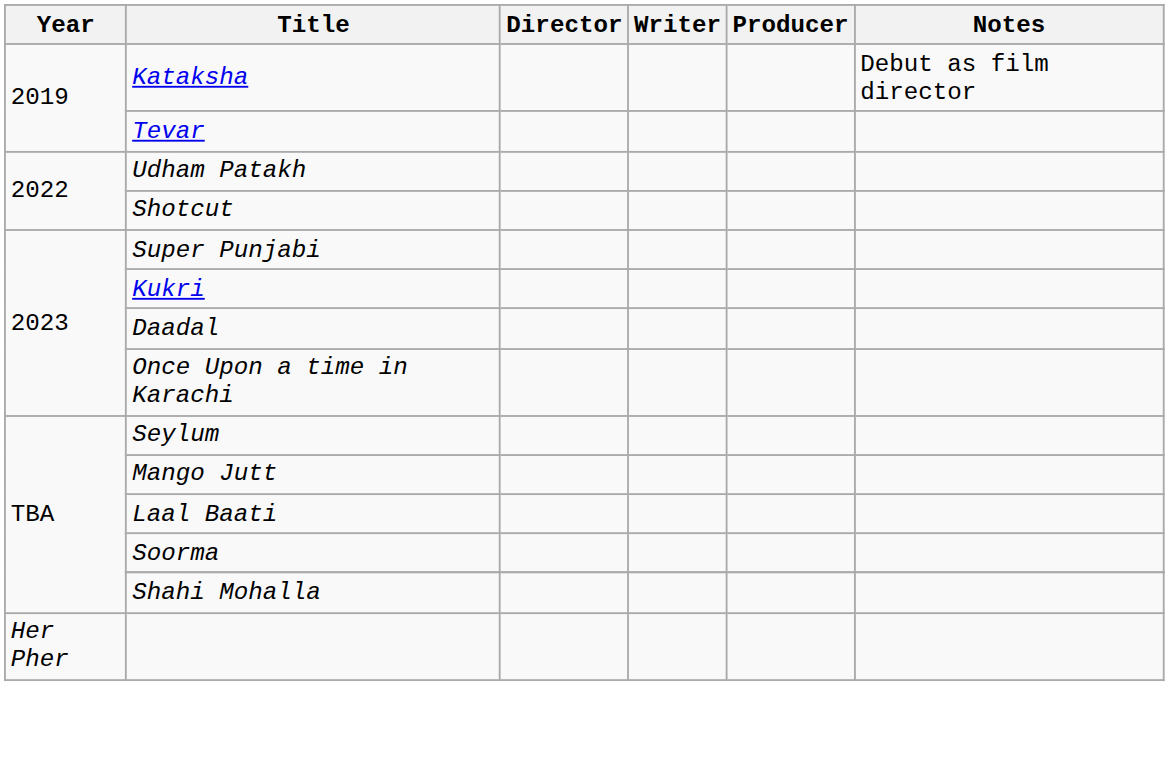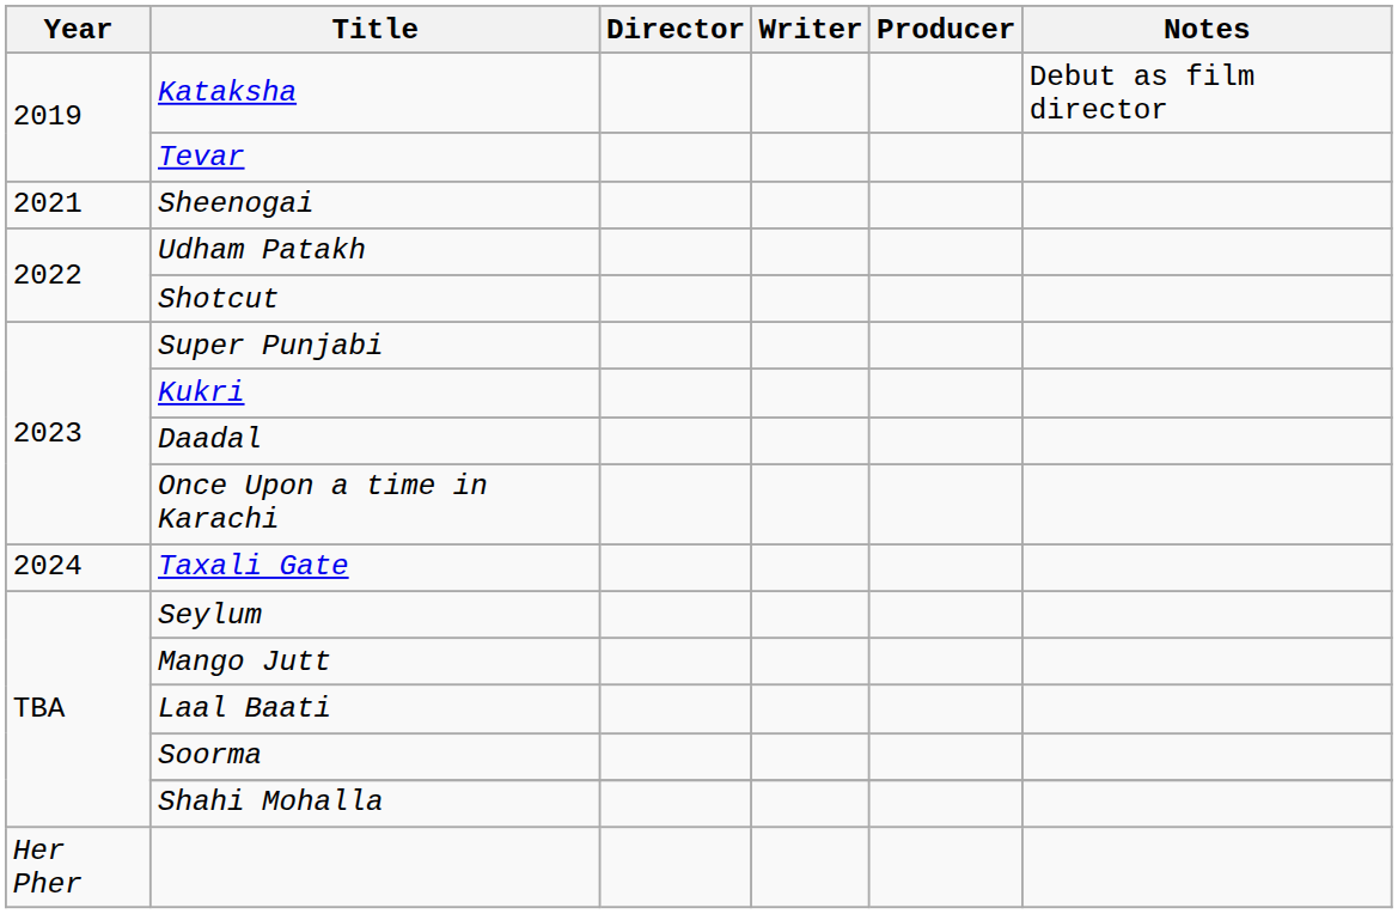 <table class="wikitable plainrowheaders" style="margin-right: 0;">
 <tr>
 <th scope="col">Year</th>
 <th scope="col">Title</th>
 <th scope="col">Director</th>
 <th scope="col">Writer</th>
 <th scope="col">Producer</th>
 <th scope="col">Notes</th>
 </tr>
 <tr>
 <td rowspan = 2>2019</td>
 <td><em><a href='#'>Kataksha</a></em></td>
 <td></td>
 <td></td>
 <td></td>
 <td>Debut as film director</td>
 </tr>
 <tr>
 <td><em><a href='#'>Tevar</a></em></td>
+<td></td>
+<td></td>
+<td></td>
+<td></td>
+</tr>
+<tr>
+<td>2021</td>
+<td><em>Sheenogai</em></td>
 <td></td>
 <td></td>
 <td></td>
 <td></td>
 </tr>
 <tr>
 <td rowspan = 2>2022</td>
 <td><em>Udham Patakh</em></td>
 <td></td>
 <td></td>
 <td></td>
 <td></td>
 </tr>
 <tr>
 <td><em>Shotcut</em></td>
 <td></td>
 <td></td>
 <td></td>
 <td></td>
 </tr>
 <tr>
 <td rowspan= 4>2023</td>
 <td><em>Super Punjabi</em></td>
 <td></td>
 <td></td>
 <td></td>
 <td></td>
 </tr>
 <tr>
 <td><em><a href='#'>Kukri</a></em></td>
 <td></td>
 <td></td>
 <td></td>
 <td></td>
 </tr>
 <tr>
 <td><em>Daadal</em></td>
 <td></td>
 <td></td>
 <td></td>
 <td></td>
 </tr>
 <tr>
 <td><em>Once Upon a time in Karachi</em></td>
+<td></td>
+<td></td>
+<td></td>
+<td></td>
+</tr>
+<tr>
+<td>2024</td>
+<td><em><a href='#'>Taxali Gate</a></em></td>
 <td></td>
 <td></td>
 <td></td>
 <td></td>
 </tr>
 <tr>
 <td rowspan = 6>TBA</td>
 <td><em>Seylum</em></td>
 <td></td>
 <td></td>
 <td></td>
 <td></td>
 </tr>
 <tr>
 <td><em>Mango Jutt</em></td>
 <td></td>
 <td></td>
 <td></td>
 <td></td>
 </tr>
 <tr>
 <td><em>Laal Baati</em></td>
 <td></td>
 <td></td>
 <td></td>
 <td></td>
 </tr>
 <tr>
 <td><em>Soorma</em></td>
 <td></td>
 <td></td>
 <td></td>
 <td></td>
 </tr>
 <tr>
 </tr>
 <tr>
 <td><em>Shahi Mohalla</em></td>
 <td></td>
 <td></td>
 <td></td>
 <td></td>
 </tr>
 <tr>
 <td><em>Her Pher</em></td>
 <td></td>
 <td></td>
 <td></td>
 <td></td>
 </tr>
 </table>
